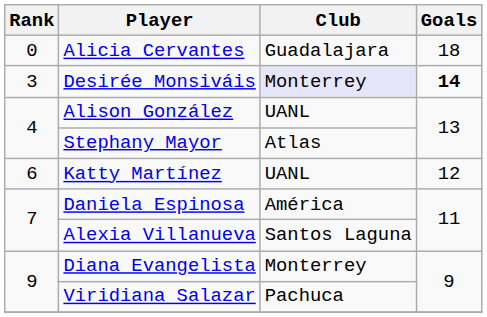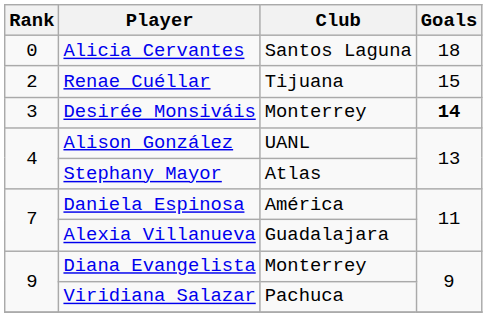 <table class="wikitable">
 <tr>
 <th>Rank</th>
 <th>Player</th>
 <th>Club</th>
 <th>Goals</th>
 </tr>
 <tr>
 <td align=center rowspan=1>0</td>
 <td> <a href='#'>Alicia Cervantes</a></td>
-<td>Guadalajara</td>
+<td>Santos Laguna</td>
 <td align=center rowspan=1>18</td>
+</tr>
+<tr>
+<td align=center rowspan=1>2</td>
+<td> <a href='#'>Renae Cuéllar</a></td>
+<td>Tijuana</td>
+<td align=center rowspan=1>15</td>
 </tr>
 <tr>
 <td align=center rowspan=1>3</td>
 <td> <a href='#'>Desirée Monsiváis</a></td>
-<td style="background: lavender;">Monterrey</td>
+<td>Monterrey</td>
 <td align=center rowspan=1><strong>14</strong></td>
 </tr>
 <tr>
 <td align=center rowspan=2>4</td>
 <td> <a href='#'>Alison González</a></td>
 <td>UANL</td>
 <td align=center rowspan=2>13</td>
 </tr>
 <tr>
 <td> <a href='#'>Stephany Mayor</a></td>
 <td>Atlas</td>
 </tr>
 <tr>
-<td align=center rowspan=1>6</td>
-<td> <a href='#'>Katty Martínez</a></td>
-<td>UANL</td>
-<td align=center rowspan=1>12</td>
-</tr>
-<tr>
 <td align=center rowspan=2>7</td>
 <td> <a href='#'>Daniela Espinosa</a></td>
 <td>América</td>
 <td align=center rowspan=2>11</td>
 </tr>
 <tr>
 <td> <a href='#'>Alexia Villanueva</a></td>
-<td>Santos Laguna</td>
+<td>Guadalajara</td>
 </tr>
 <tr>
 <td align=center rowspan=2>9</td>
 <td> <a href='#'>Diana Evangelista</a></td>
 <td>Monterrey</td>
 <td align=center rowspan=2>9</td>
 </tr>
 <tr>
 <td> <a href='#'>Viridiana Salazar</a></td>
 <td>Pachuca</td>
 </tr>
 <tr>
 </tr>
 </table>
